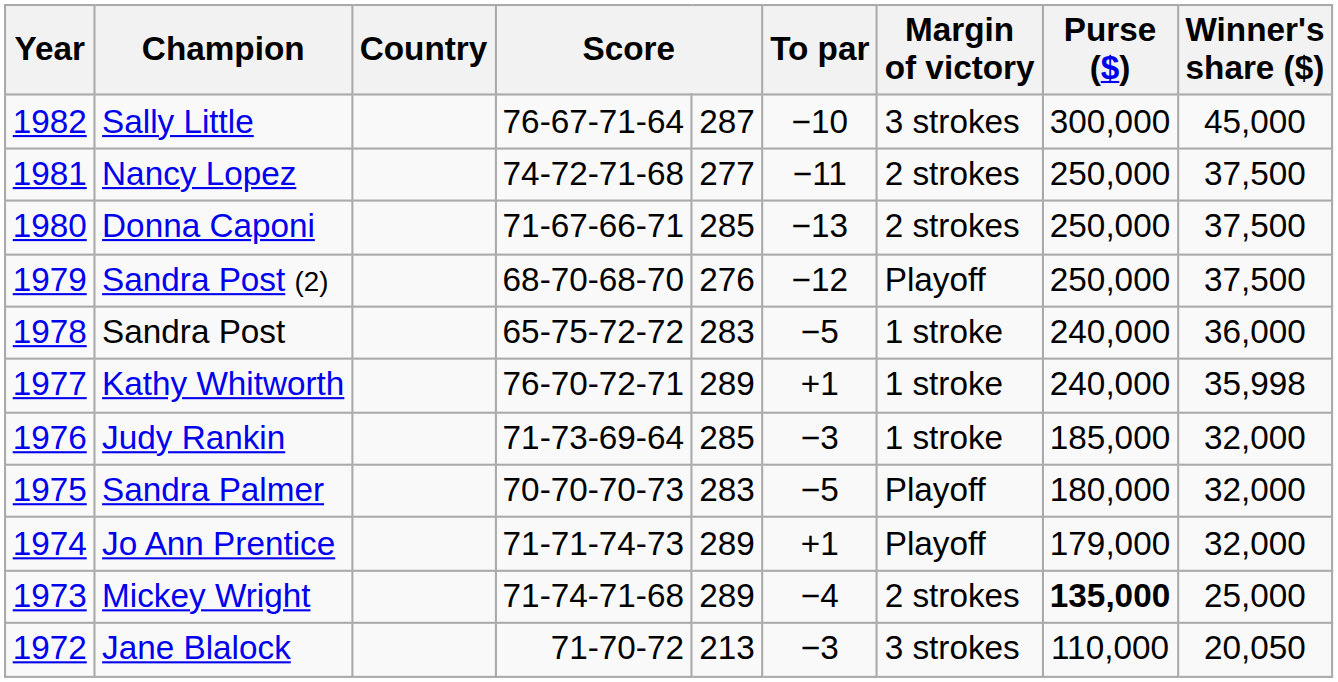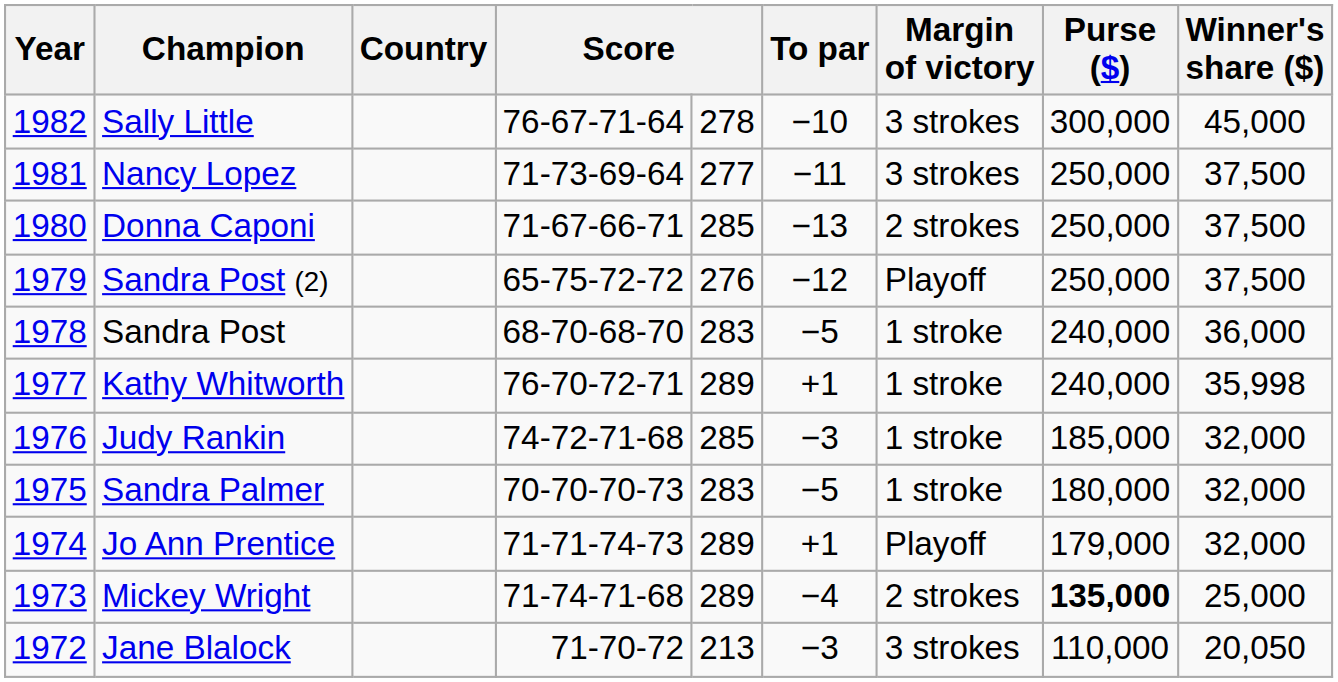 <table class="wikitable">
 <tr>
 <th>Year</th>
 <th>Champion</th>
 <th>Country</th>
 <th colspan=2>Score</th>
 <th>To par</th>
 <th>Margin<br>of victory</th>
 <th>Purse<br>(<a href='#'>$</a>)</th>
 <th>Winner's<br>share ($)</th>
 </tr>
 <tr>
 <td><a href='#'>1982</a></td>
 <td><a href='#'>Sally Little</a></td>
 <td></td>
 <td>76-67-71-64</td>
-<td>287</td>
+<td>278</td>
 <td align=center>−10</td>
 <td>3 strokes</td>
 <td align=center>300,000</td>
 <td align=center>45,000</td>
 </tr>
 <tr>
 <td><a href='#'>1981</a></td>
 <td><a href='#'>Nancy Lopez</a></td>
 <td></td>
-<td>74-72-71-68</td>
+<td>71-73-69-64</td>
 <td>277</td>
 <td align=center>−11</td>
-<td>2 strokes</td>
+<td>3 strokes</td>
 <td align=center>250,000</td>
 <td align=center>37,500</td>
 </tr>
 <tr>
 <td><a href='#'>1980</a></td>
 <td><a href='#'>Donna Caponi</a></td>
 <td></td>
 <td>71-67-66-71</td>
 <td>285</td>
 <td align=center>−13</td>
 <td>2 strokes</td>
 <td align=center>250,000</td>
 <td align=center>37,500</td>
 </tr>
 <tr>
 <td><a href='#'>1979</a></td>
 <td><a href='#'>Sandra Post</a> <small>(2)</small></td>
 <td></td>
-<td>68-70-68-70</td>
+<td>65-75-72-72</td>
 <td>276</td>
 <td align=center>−12</td>
 <td>Playoff</td>
 <td align=center>250,000</td>
 <td align=center>37,500</td>
 </tr>
 <tr>
 <td><a href='#'>1978</a></td>
 <td>Sandra Post</td>
 <td></td>
-<td>65-75-72-72</td>
+<td>68-70-68-70</td>
 <td>283</td>
 <td align=center>−5</td>
 <td>1 stroke</td>
 <td align=center>240,000</td>
 <td align=center>36,000</td>
 </tr>
 <tr>
 <td><a href='#'>1977</a></td>
 <td><a href='#'>Kathy Whitworth</a></td>
 <td></td>
 <td>76-70-72-71</td>
 <td>289</td>
 <td align=center>+1</td>
 <td>1 stroke</td>
 <td align=center>240,000</td>
 <td align=center>35,998</td>
 </tr>
 <tr>
 <td><a href='#'>1976</a></td>
 <td><a href='#'>Judy Rankin</a></td>
 <td></td>
-<td>71-73-69-64</td>
+<td>74-72-71-68</td>
 <td>285</td>
 <td align=center>−3</td>
 <td>1 stroke</td>
 <td align=center>185,000</td>
 <td align=center>32,000</td>
 </tr>
 <tr>
 <td><a href='#'>1975</a></td>
 <td><a href='#'>Sandra Palmer</a></td>
 <td></td>
 <td>70-70-70-73</td>
 <td>283</td>
 <td align=center>−5</td>
-<td>Playoff</td>
+<td>1 stroke</td>
 <td align=center>180,000</td>
 <td align=center>32,000</td>
 </tr>
 <tr>
 <td><a href='#'>1974</a></td>
 <td><a href='#'>Jo Ann Prentice</a></td>
 <td></td>
 <td>71-71-74-73</td>
 <td>289</td>
 <td align=center>+1</td>
 <td>Playoff</td>
 <td align=center>179,000</td>
 <td align=center>32,000</td>
 </tr>
 <tr>
 <td><a href='#'>1973</a></td>
 <td><a href='#'>Mickey Wright</a></td>
 <td></td>
 <td>71-74-71-68</td>
 <td>289</td>
 <td align=center>−4</td>
 <td>2 strokes</td>
 <td align=center><strong>135,000</strong></td>
 <td align=center>25,000</td>
 </tr>
 <tr>
 <td><a href='#'>1972</a></td>
 <td><a href='#'>Jane Blalock</a></td>
 <td></td>
 <td align=right>71-70-72</td>
 <td>213</td>
 <td align=center>−3</td>
 <td>3 strokes</td>
 <td align=center>110,000</td>
 <td align=center>20,050</td>
 </tr>
 </table>
